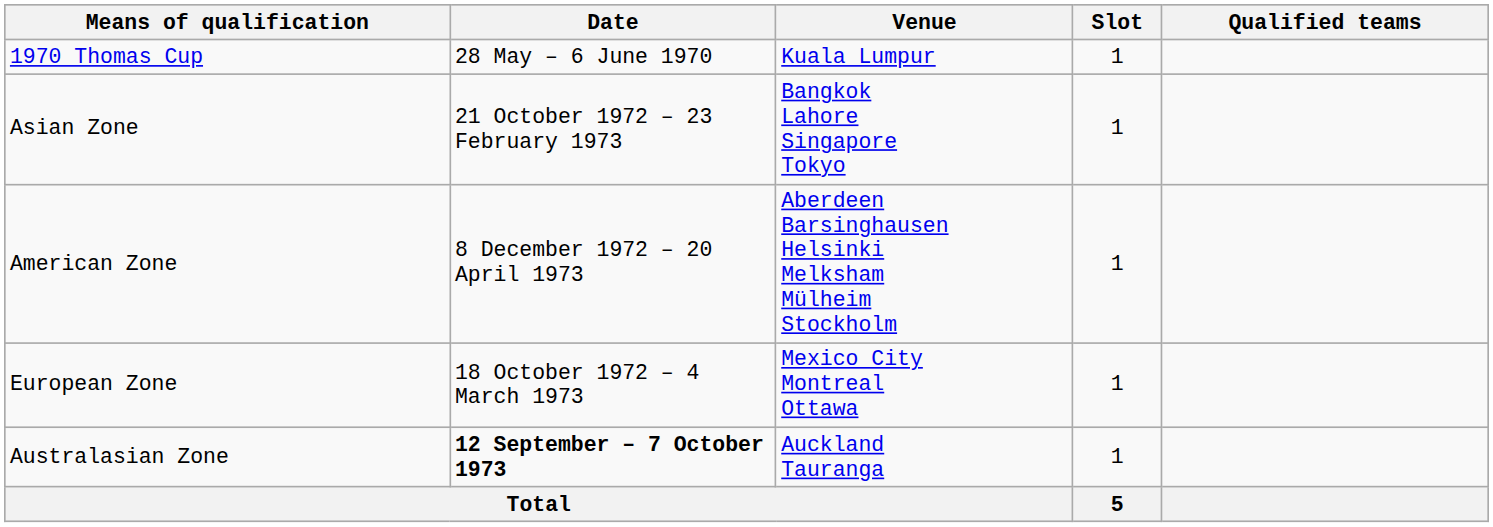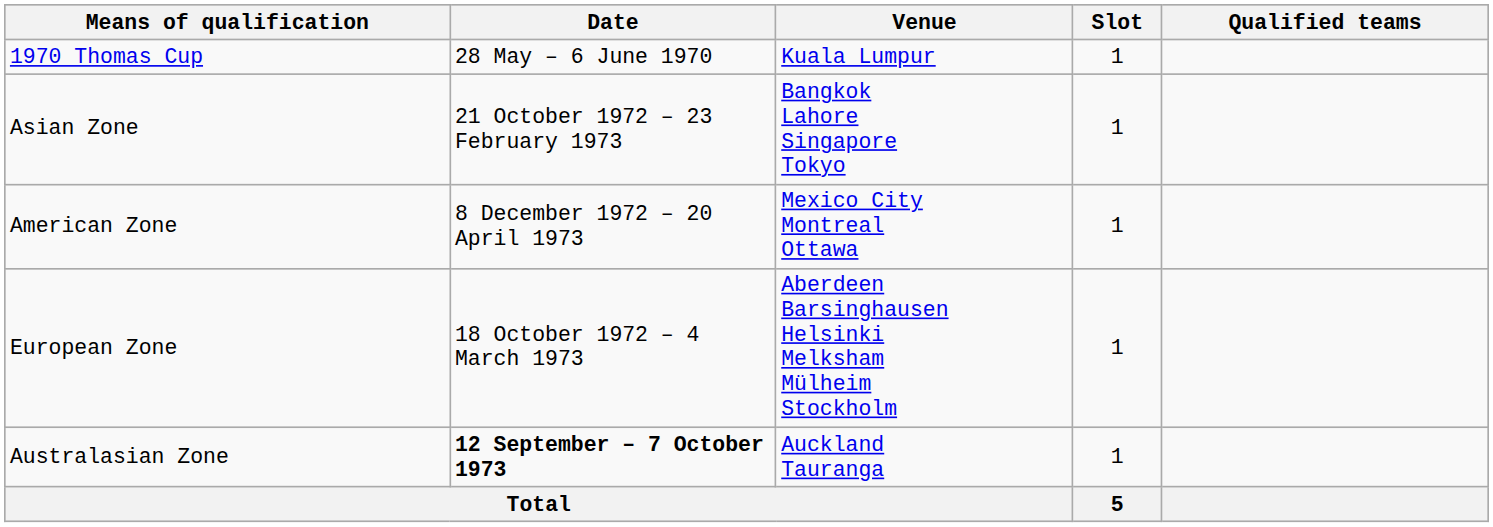 <table class="wikitable" width="900">
 <tr>
 <th width="30%">Means of qualification</th>
 <th width="22%">Date</th>
 <th width="20%">Venue</th>
 <th width="6%">Slot</th>
 <th width="22%">Qualified teams</th>
 </tr>
 <tr>
 <td><a href='#'>1970 Thomas Cup</a></td>
 <td>28 May – 6 June 1970</td>
 <td><a href='#'>Kuala Lumpur</a></td>
 <td align="center">1</td>
 <td></td>
 </tr>
 <tr>
 <td>Asian Zone</td>
 <td>21 October 1972 – 23 February 1973</td>
 <td><a href='#'>Bangkok</a><br><a href='#'>Lahore</a><br><a href='#'>Singapore</a><br><a href='#'>Tokyo</a></td>
 <td align="center">1</td>
 <td></td>
 </tr>
 <tr>
 <td>American Zone</td>
 <td>8 December 1972 – 20 April 1973</td>
-<td><a href='#'>Aberdeen</a><br><a href='#'>Barsinghausen</a><br><a href='#'>Helsinki</a><br><a href='#'>Melksham</a><br><a href='#'>Mülheim</a><br><a href='#'>Stockholm</a></td>
+<td><a href='#'>Mexico City</a><br><a href='#'>Montreal</a><br><a href='#'>Ottawa</a></td>
 <td align="center">1</td>
 <td></td>
 </tr>
 <tr>
 <td>European Zone</td>
 <td>18 October 1972 – 4 March 1973</td>
-<td><a href='#'>Mexico City</a><br><a href='#'>Montreal</a><br><a href='#'>Ottawa</a></td>
+<td><a href='#'>Aberdeen</a><br><a href='#'>Barsinghausen</a><br><a href='#'>Helsinki</a><br><a href='#'>Melksham</a><br><a href='#'>Mülheim</a><br><a href='#'>Stockholm</a></td>
 <td align="center">1</td>
 <td></td>
 </tr>
 <tr>
 <td>Australasian Zone</td>
 <td><strong>12 September – 7 October 1973</strong></td>
 <td><a href='#'>Auckland</a><br><a href='#'>Tauranga</a></td>
 <td align="center">1</td>
 <td></td>
 </tr>
 <tr>
 <th colspan="3">Total</th>
 <th>5</th>
 <th></th>
 </tr>
 </table>
